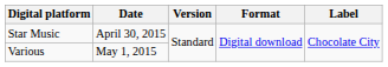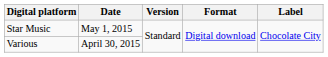 <table class="wikitable">
 <tr>
 <th>Digital platform</th>
 <th>Date</th>
 <th>Version</th>
 <th>Format</th>
 <th>Label</th>
 </tr>
 <tr>
 <td>Star Music</td>
-<td>April 30, 2015</td>
+<td>May 1, 2015</td>
 <td rowspan="2">Standard</td>
 <td rowspan="2"><a href='#'>Digital download</a></td>
 <td rowspan="2"><a href='#'>Chocolate City</a></td>
 </tr>
 <tr>
 <td>Various</td>
-<td>May 1, 2015</td>
+<td>April 30, 2015</td>
 </tr>
 </table>
